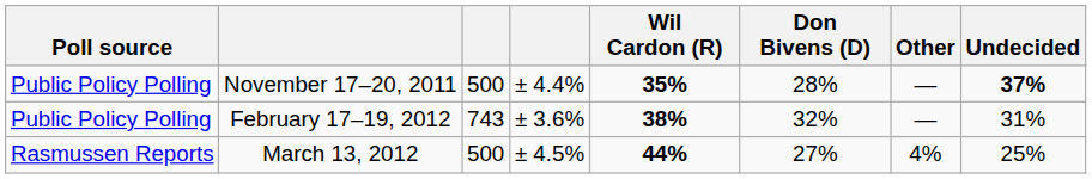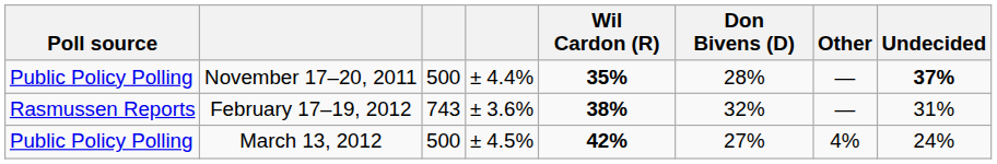 <table class="wikitable" style="text-align:center">
 <tr valign=bottom>
 <th>Poll source</th>
 <th></th>
 <th></th>
 <th></th>
 <th style="width:100px;">Wil<br>Cardon (R)</th>
 <th style="width:100px;">Don<br>Bivens (D)</th>
 <th>Other</th>
 <th>Undecided</th>
 </tr>
 <tr>
 <td align=left><a href='#'>Public Policy Polling</a></td>
 <td>November 17–20, 2011</td>
 <td>500</td>
 <td>± 4.4%</td>
 <td><strong>35%</strong></td>
 <td>28%</td>
 <td>—</td>
 <td><strong>37%</strong></td>
 </tr>
 <tr>
-<td align=left><a href='#'>Public Policy Polling</a></td>
+<td align=left><a href='#'>Rasmussen Reports</a></td>
 <td>February 17–19, 2012</td>
 <td>743</td>
 <td>± 3.6%</td>
 <td><strong>38%</strong></td>
 <td>32%</td>
 <td>—</td>
 <td>31%</td>
 </tr>
 <tr>
-<td align=left><a href='#'>Rasmussen Reports</a></td>
+<td align=left><a href='#'>Public Policy Polling</a></td>
 <td>March 13, 2012</td>
 <td>500</td>
 <td>± 4.5%</td>
-<td><strong>44%</strong></td>
+<td><strong>42%</strong></td>
 <td>27%</td>
 <td>4%</td>
-<td>25%</td>
+<td>24%</td>
 </tr>
 </table>
